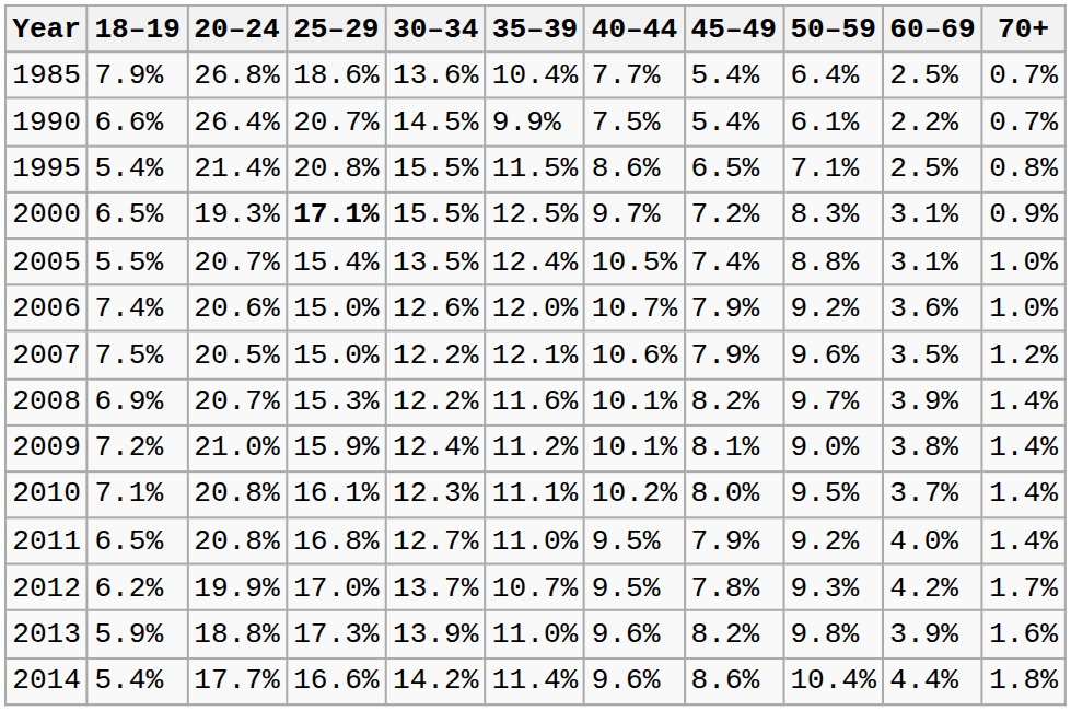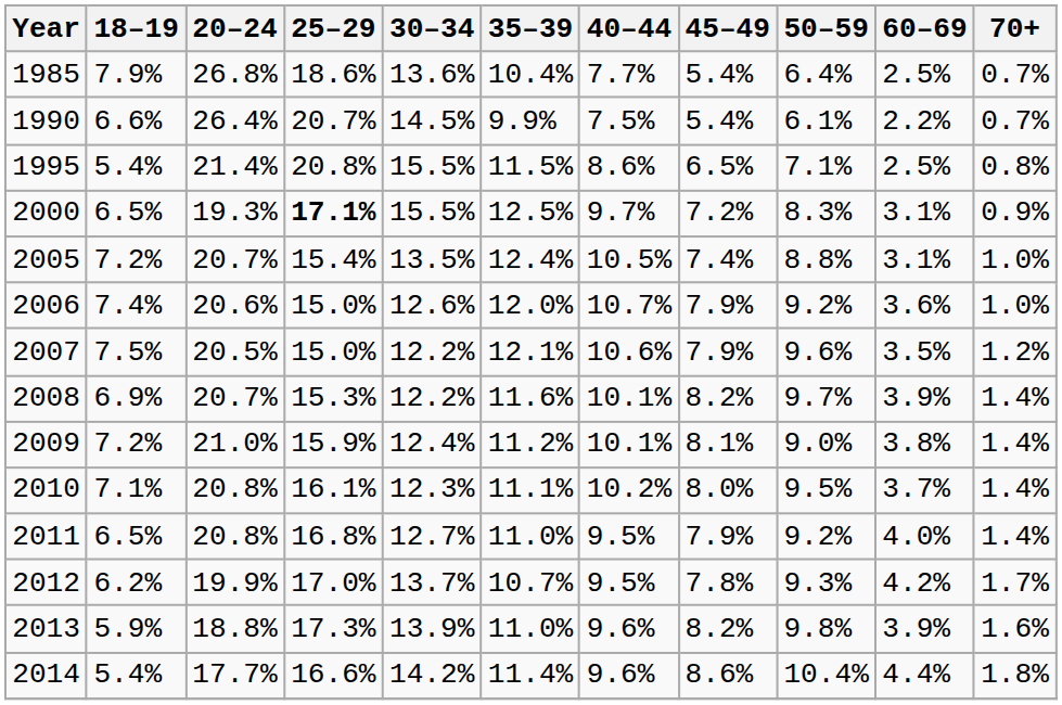 <table class="wikitable">
 <tr>
 <th>Year</th>
 <th>18–19</th>
 <th>20–24</th>
 <th>25–29</th>
 <th>30–34</th>
 <th>35–39</th>
 <th>40–44</th>
 <th>45–49</th>
 <th>50–59</th>
 <th>60–69</th>
 <th>70+</th>
 </tr>
 <tr>
 <td>1985</td>
 <td>7.9%</td>
 <td>26.8%</td>
 <td>18.6%</td>
 <td>13.6%</td>
 <td>10.4%</td>
 <td>7.7%</td>
 <td>5.4%</td>
 <td>6.4%</td>
 <td>2.5%</td>
 <td>0.7%</td>
 </tr>
 <tr>
 <td>1990</td>
 <td>6.6%</td>
 <td>26.4%</td>
 <td>20.7%</td>
 <td>14.5%</td>
 <td>9.9%</td>
 <td>7.5%</td>
 <td>5.4%</td>
 <td>6.1%</td>
 <td>2.2%</td>
 <td>0.7%</td>
 </tr>
 <tr>
 <td>1995</td>
 <td>5.4%</td>
 <td>21.4%</td>
 <td>20.8%</td>
 <td>15.5%</td>
 <td>11.5%</td>
 <td>8.6%</td>
 <td>6.5%</td>
 <td>7.1%</td>
 <td>2.5%</td>
 <td>0.8%</td>
 </tr>
 <tr>
 <td>2000</td>
 <td>6.5%</td>
 <td>19.3%</td>
 <td><strong>17.1%</strong></td>
 <td>15.5%</td>
 <td>12.5%</td>
 <td>9.7%</td>
 <td>7.2%</td>
 <td>8.3%</td>
 <td>3.1%</td>
 <td>0.9%</td>
 </tr>
 <tr>
 <td>2005</td>
-<td>5.5%</td>
+<td>7.2%</td>
 <td>20.7%</td>
 <td>15.4%</td>
 <td>13.5%</td>
 <td>12.4%</td>
 <td>10.5%</td>
 <td>7.4%</td>
 <td>8.8%</td>
 <td>3.1%</td>
 <td>1.0%</td>
 </tr>
 <tr>
 <td>2006</td>
 <td>7.4%</td>
 <td>20.6%</td>
 <td>15.0%</td>
 <td>12.6%</td>
 <td>12.0%</td>
 <td>10.7%</td>
 <td>7.9%</td>
 <td>9.2%</td>
 <td>3.6%</td>
 <td>1.0%</td>
 </tr>
 <tr>
 <td>2007</td>
 <td>7.5%</td>
 <td>20.5%</td>
 <td>15.0%</td>
 <td>12.2%</td>
 <td>12.1%</td>
 <td>10.6%</td>
 <td>7.9%</td>
 <td>9.6%</td>
 <td>3.5%</td>
 <td>1.2%</td>
 </tr>
 <tr>
 <td>2008</td>
 <td>6.9%</td>
 <td>20.7%</td>
 <td>15.3%</td>
 <td>12.2%</td>
 <td>11.6%</td>
 <td>10.1%</td>
 <td>8.2%</td>
 <td>9.7%</td>
 <td>3.9%</td>
 <td>1.4%</td>
 </tr>
 <tr>
 <td>2009</td>
 <td>7.2%</td>
 <td>21.0%</td>
 <td>15.9%</td>
 <td>12.4%</td>
 <td>11.2%</td>
 <td>10.1%</td>
 <td>8.1%</td>
 <td>9.0%</td>
 <td>3.8%</td>
 <td>1.4%</td>
 </tr>
 <tr>
 <td>2010</td>
 <td>7.1%</td>
 <td>20.8%</td>
 <td>16.1%</td>
 <td>12.3%</td>
 <td>11.1%</td>
 <td>10.2%</td>
 <td>8.0%</td>
 <td>9.5%</td>
 <td>3.7%</td>
 <td>1.4%</td>
 </tr>
 <tr>
 <td>2011</td>
 <td>6.5%</td>
 <td>20.8%</td>
 <td>16.8%</td>
 <td>12.7%</td>
 <td>11.0%</td>
 <td>9.5%</td>
 <td>7.9%</td>
 <td>9.2%</td>
 <td>4.0%</td>
 <td>1.4%</td>
 </tr>
 <tr>
 <td>2012</td>
 <td>6.2%</td>
 <td>19.9%</td>
 <td>17.0%</td>
 <td>13.7%</td>
 <td>10.7%</td>
 <td>9.5%</td>
 <td>7.8%</td>
 <td>9.3%</td>
 <td>4.2%</td>
 <td>1.7%</td>
 </tr>
 <tr>
 <td>2013</td>
 <td>5.9%</td>
 <td>18.8%</td>
 <td>17.3%</td>
 <td>13.9%</td>
 <td>11.0%</td>
 <td>9.6%</td>
 <td>8.2%</td>
 <td>9.8%</td>
 <td>3.9%</td>
 <td>1.6%</td>
 </tr>
 <tr>
 <td>2014</td>
 <td>5.4%</td>
 <td>17.7%</td>
 <td>16.6%</td>
 <td>14.2%</td>
 <td>11.4%</td>
 <td>9.6%</td>
 <td>8.6%</td>
 <td>10.4%</td>
 <td>4.4%</td>
 <td>1.8%</td>
 </tr>
 <tr>
 </tr>
 </table>
